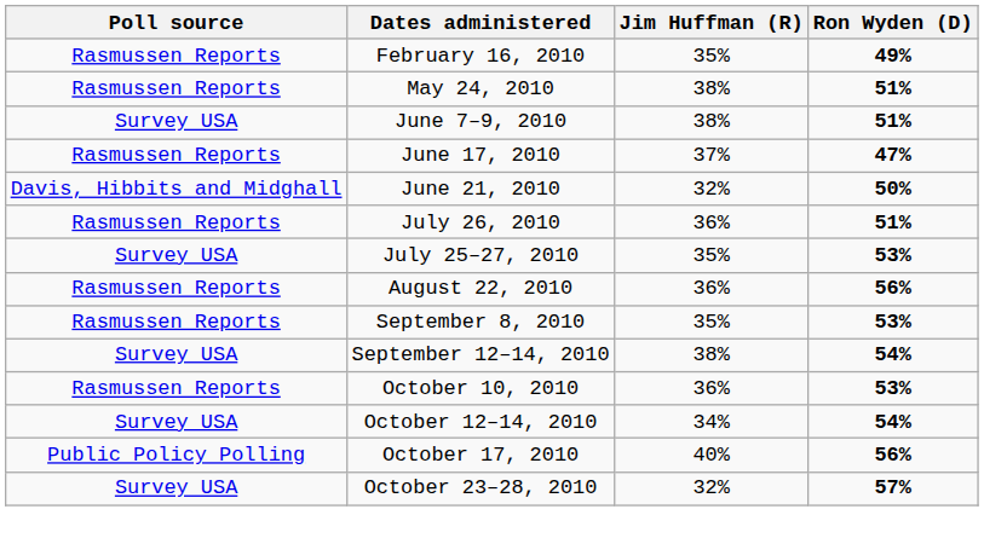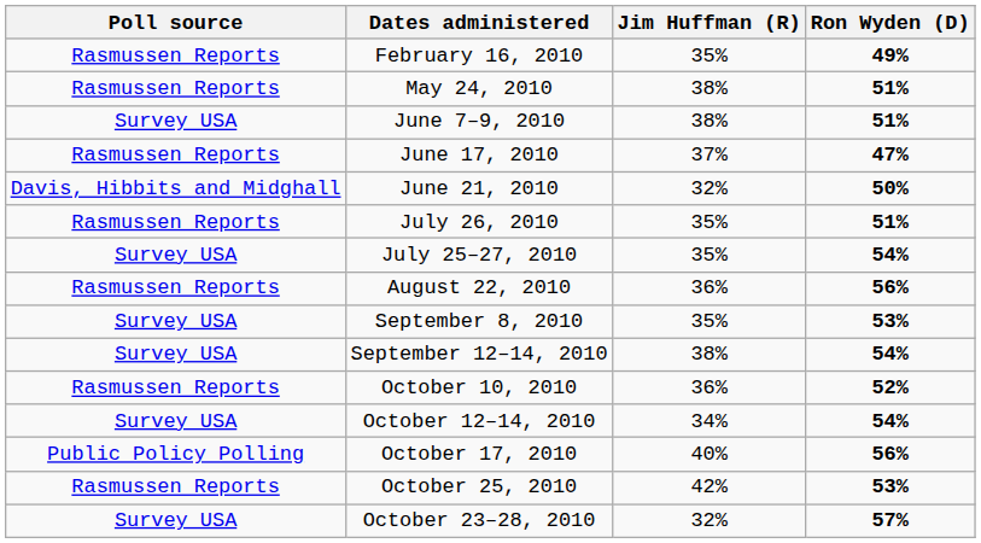 <table class="wikitable" style="text-align:center">
 <tr valign=bottom>
 <th>Poll source</th>
 <th>Dates administered</th>
 <th>Jim Huffman (R)</th>
 <th>Ron Wyden (D)</th>
 </tr>
 <tr>
 <td><a href='#'>Rasmussen Reports</a></td>
 <td>February 16, 2010</td>
 <td>35%</td>
 <td><strong>49%</strong></td>
 </tr>
 <tr>
 <td><a href='#'>Rasmussen Reports</a></td>
 <td>May 24, 2010</td>
 <td>38%</td>
 <td><strong>51%</strong></td>
 </tr>
 <tr>
 <td><a href='#'>Survey USA</a></td>
 <td>June 7–9, 2010</td>
 <td>38%</td>
 <td><strong>51%</strong></td>
 </tr>
 <tr>
 <td><a href='#'>Rasmussen Reports</a></td>
 <td>June 17, 2010</td>
 <td>37%</td>
 <td><strong>47%</strong></td>
 </tr>
 <tr>
 <td><a href='#'>Davis, Hibbits and Midghall</a></td>
 <td>June 21, 2010</td>
 <td>32%</td>
 <td><strong>50%</strong></td>
 </tr>
 <tr>
 <td><a href='#'>Rasmussen Reports</a></td>
 <td>July 26, 2010</td>
-<td>36%</td>
+<td>35%</td>
 <td><strong>51%</strong></td>
 </tr>
 <tr>
 <td><a href='#'>Survey USA</a></td>
 <td>July 25–27, 2010</td>
 <td>35%</td>
-<td><strong>53%</strong></td>
+<td><strong>54%</strong></td>
 </tr>
 <tr>
 <td><a href='#'>Rasmussen Reports</a></td>
 <td>August 22, 2010</td>
 <td>36%</td>
 <td><strong>56%</strong></td>
 </tr>
 <tr>
-<td><a href='#'>Rasmussen Reports</a></td>
+<td><a href='#'>Survey USA</a></td>
 <td>September 8, 2010</td>
 <td>35%</td>
 <td><strong>53%</strong></td>
 </tr>
 <tr>
 <td><a href='#'>Survey USA</a></td>
 <td>September 12–14, 2010</td>
 <td>38%</td>
 <td><strong>54%</strong></td>
 </tr>
 <tr>
 <td><a href='#'>Rasmussen Reports</a></td>
 <td>October 10, 2010</td>
 <td>36%</td>
-<td><strong>53%</strong></td>
+<td><strong>52%</strong></td>
 </tr>
 <tr>
 <td><a href='#'>Survey USA</a></td>
 <td>October 12–14, 2010</td>
 <td>34%</td>
 <td><strong>54%</strong></td>
 </tr>
 <tr>
 <td><a href='#'>Public Policy Polling</a></td>
 <td>October 17, 2010</td>
 <td>40%</td>
 <td><strong>56%</strong></td>
 </tr>
 <tr>
+<td><a href='#'>Rasmussen Reports</a></td>
+<td>October 25, 2010</td>
+<td>42%</td>
+<td><strong>53%</strong></td>
+</tr>
+<tr>
 <td><a href='#'>Survey USA</a></td>
 <td>October 23–28, 2010</td>
 <td>32%</td>
 <td><strong>57%</strong></td>
 </tr>
 </table>
